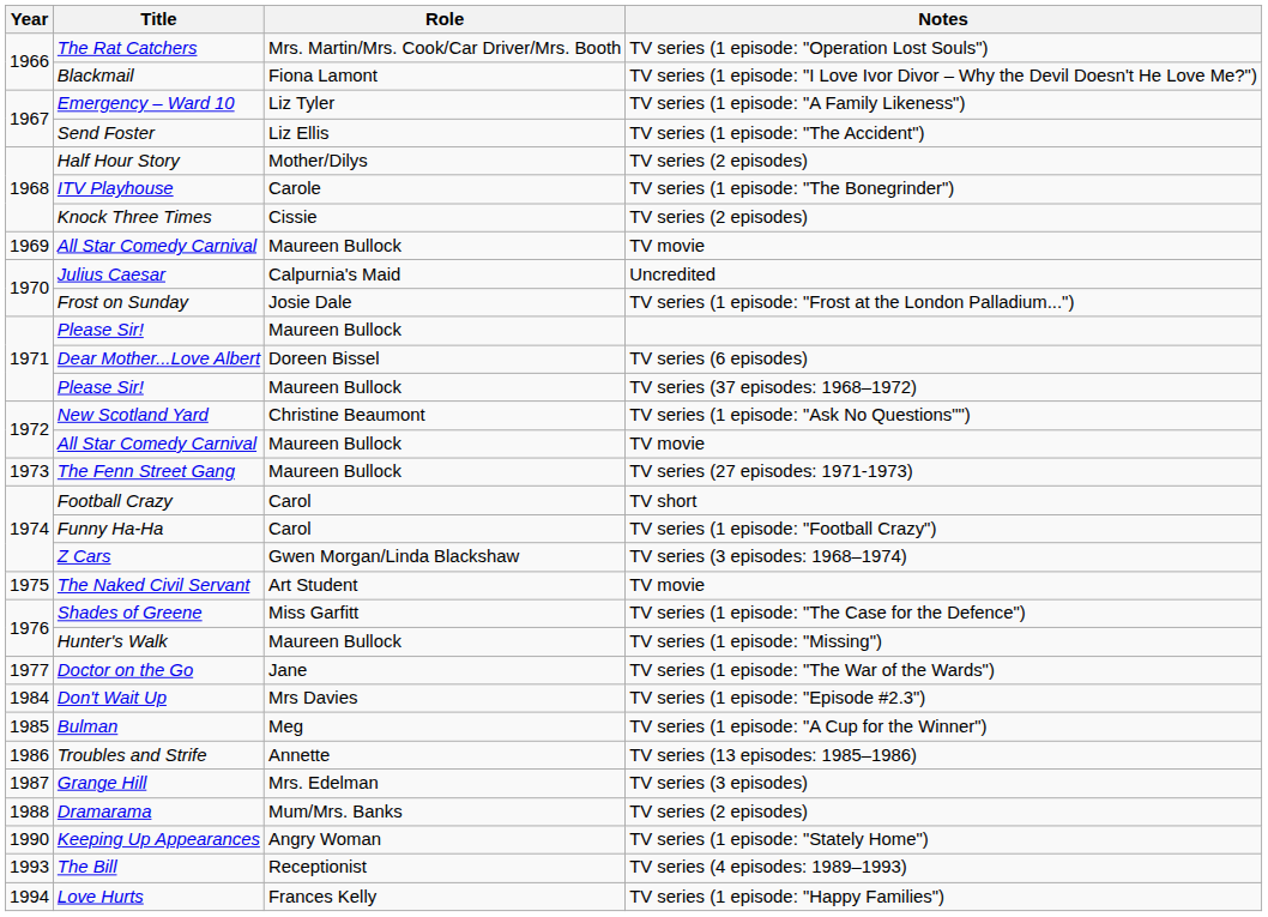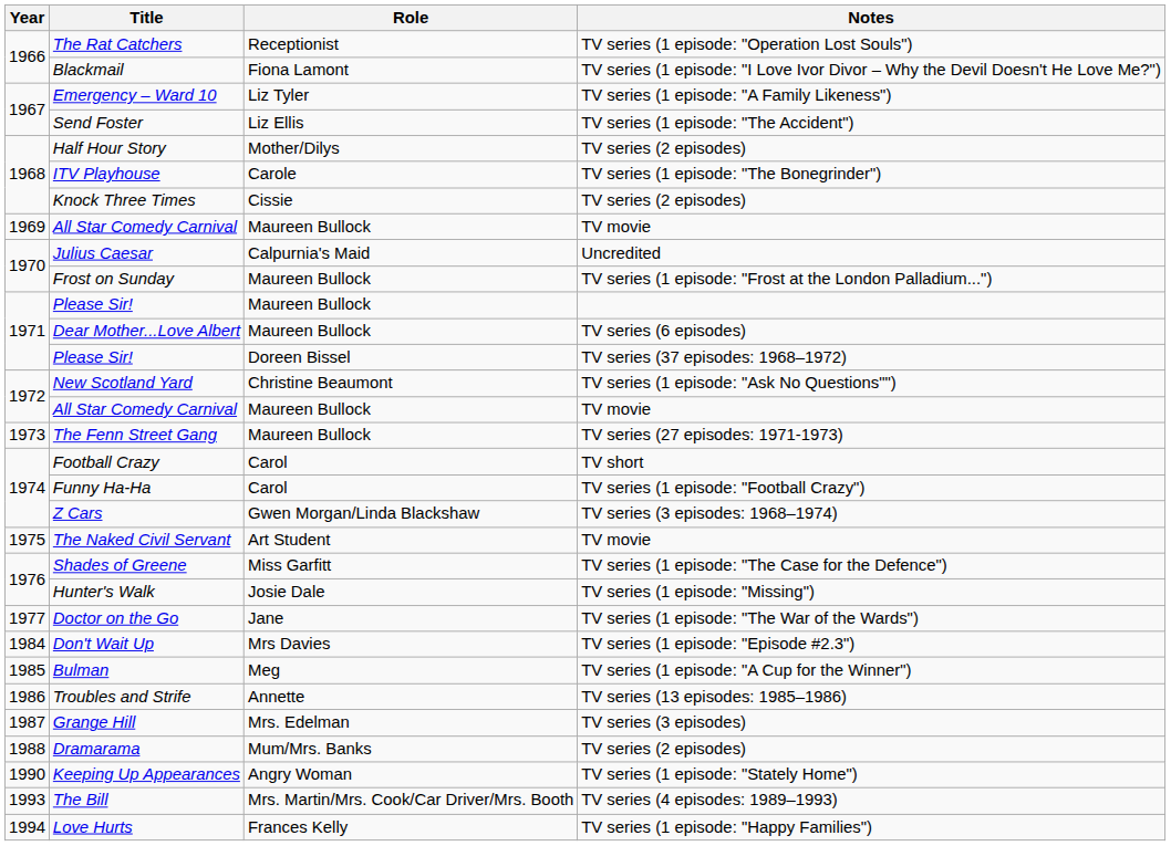 <table class="wikitable">
 <tr>
 <th>Year</th>
 <th>Title</th>
 <th>Role</th>
 <th>Notes</th>
 </tr>
 <tr>
 <td rowspan="2">1966</td>
 <td><em><a href='#'>The Rat Catchers</a></em></td>
-<td>Mrs. Martin/Mrs. Cook/Car Driver/Mrs. Booth</td>
+<td>Receptionist</td>
 <td>TV series (1 episode: "Operation Lost Souls")</td>
 </tr>
 <tr>
 <td><em>Blackmail</em></td>
 <td>Fiona Lamont</td>
 <td>TV series (1 episode: "I Love Ivor Divor – Why the Devil Doesn't He Love Me?")</td>
 </tr>
 <tr>
 <td rowspan="2">1967</td>
 <td><em><a href='#'>Emergency – Ward 10</a></em></td>
 <td>Liz Tyler</td>
 <td>TV series (1 episode: "A Family Likeness")</td>
 </tr>
 <tr>
 <td><em>Send Foster</em></td>
 <td>Liz Ellis</td>
 <td>TV series (1 episode: "The Accident")</td>
 </tr>
 <tr>
 <td rowspan="3">1968</td>
 <td><em>Half Hour Story</em></td>
 <td>Mother/Dilys</td>
 <td>TV series (2 episodes)</td>
 </tr>
 <tr>
 <td><a href='#'><em>ITV Playhouse</em></a></td>
 <td>Carole</td>
 <td>TV series (1 episode: "The Bonegrinder")</td>
 </tr>
 <tr>
 <td><em>Knock Three Times</em></td>
 <td>Cissie</td>
 <td>TV series (2 episodes)</td>
 </tr>
 <tr>
 <td>1969</td>
 <td><em><a href='#'>All Star Comedy Carnival</a></em></td>
 <td>Maureen Bullock</td>
 <td>TV movie</td>
 </tr>
 <tr>
 <td rowspan="2">1970</td>
 <td><a href='#'><em>Julius Caesar</em></a></td>
 <td>Calpurnia's Maid</td>
 <td>Uncredited</td>
 </tr>
 <tr>
 <td><em>Frost on Sunday</em></td>
-<td>Josie Dale</td>
+<td>Maureen Bullock</td>
 <td>TV series (1 episode: "Frost at the London Palladium...")</td>
 </tr>
 <tr>
 <td rowspan="3">1971</td>
 <td><a href='#'><em>Please Sir!</em></a></td>
 <td>Maureen Bullock</td>
 <td></td>
 </tr>
 <tr>
 <td><em><a href='#'>Dear Mother...Love Albert</a></em></td>
-<td>Doreen Bissel</td>
+<td>Maureen Bullock</td>
 <td>TV series (6 episodes)</td>
 </tr>
 <tr>
 <td><em><a href='#'>Please Sir!</a></em></td>
-<td>Maureen Bullock</td>
+<td>Doreen Bissel</td>
 <td>TV series (37 episodes: 1968–1972)</td>
 </tr>
 <tr>
 <td rowspan="2">1972</td>
 <td><a href='#'><em>New Scotland Yard</em></a></td>
 <td>Christine Beaumont</td>
 <td>TV series (1 episode: "Ask No Questions"")</td>
 </tr>
 <tr>
 <td><em><a href='#'>All Star Comedy Carnival</a></em></td>
 <td>Maureen Bullock</td>
 <td>TV movie</td>
 </tr>
 <tr>
 <td>1973</td>
 <td><em><a href='#'>The Fenn Street Gang</a></em></td>
 <td>Maureen Bullock</td>
 <td>TV series (27 episodes: 1971-1973)</td>
 </tr>
 <tr>
 <td rowspan="3">1974</td>
 <td><em>Football Crazy</em></td>
 <td>Carol</td>
 <td>TV short</td>
 </tr>
 <tr>
 <td><em>Funny Ha-Ha</em></td>
 <td>Carol</td>
 <td>TV series (1 episode: "Football Crazy")</td>
 </tr>
 <tr>
 <td><a href='#'><em>Z Cars</em></a></td>
 <td>Gwen Morgan/Linda Blackshaw</td>
 <td>TV series (3 episodes: 1968–1974)</td>
 </tr>
 <tr>
 <td>1975</td>
 <td><a href='#'><em>The Naked Civil Servant</em></a></td>
 <td>Art Student</td>
 <td>TV movie</td>
 </tr>
 <tr>
 <td rowspan="2">1976</td>
 <td><em><a href='#'>Shades of Greene</a></em></td>
 <td>Miss Garfitt</td>
 <td>TV series (1 episode: "The Case for the Defence")</td>
 </tr>
 <tr>
 <td><em>Hunter's Walk</em></td>
-<td>Maureen Bullock</td>
+<td>Josie Dale</td>
 <td>TV series (1 episode: "Missing")</td>
 </tr>
 <tr>
 <td>1977</td>
 <td><em><a href='#'>Doctor on the Go</a></em></td>
 <td>Jane</td>
 <td>TV series (1 episode: "The War of the Wards")</td>
 </tr>
 <tr>
 <td>1984</td>
 <td><em><a href='#'>Don't Wait Up</a></em></td>
 <td>Mrs Davies</td>
 <td>TV series (1 episode: "Episode #2.3")</td>
 </tr>
 <tr>
 <td>1985</td>
 <td><em><a href='#'>Bulman</a></em></td>
 <td>Meg</td>
 <td>TV series (1 episode: "A Cup for the Winner")</td>
 </tr>
 <tr>
 <td>1986</td>
 <td><em>Troubles and Strife</em></td>
 <td>Annette</td>
 <td>TV series (13 episodes: 1985–1986)</td>
 </tr>
 <tr>
 <td>1987</td>
 <td><em><a href='#'>Grange Hill</a></em></td>
 <td>Mrs. Edelman</td>
 <td>TV series (3 episodes)</td>
 </tr>
 <tr>
 <td>1988</td>
 <td><a href='#'><em>Dramarama</em></a></td>
 <td>Mum/Mrs. Banks</td>
 <td>TV series (2 episodes)</td>
 </tr>
 <tr>
 <td>1990</td>
 <td><em><a href='#'>Keeping Up Appearances</a></em></td>
 <td>Angry Woman</td>
 <td>TV series (1 episode: "Stately Home")</td>
 </tr>
 <tr>
 <td>1993</td>
 <td><em><a href='#'>The Bill</a></em></td>
-<td>Receptionist</td>
+<td>Mrs. Martin/Mrs. Cook/Car Driver/Mrs. Booth</td>
 <td>TV series (4 episodes: 1989–1993)</td>
 </tr>
 <tr>
 <td>1994</td>
 <td><a href='#'><em>Love Hurts</em></a></td>
 <td>Frances Kelly</td>
 <td>TV series (1 episode: "Happy Families")</td>
 </tr>
 </table>
